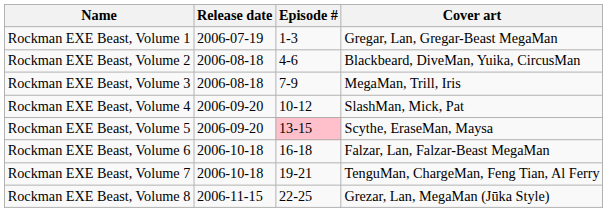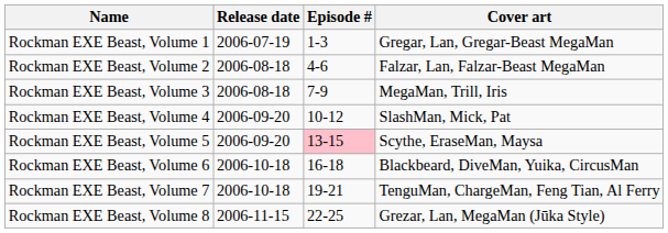 <table class="wikitable">
 <tr>
 <th>Name</th>
 <th>Release date</th>
 <th>Episode #</th>
 <th>Cover art</th>
 </tr>
 <tr>
 <td>Rockman EXE Beast, Volume 1</td>
 <td>2006-07-19</td>
 <td>1-3</td>
 <td>Gregar, Lan, Gregar-Beast MegaMan</td>
 </tr>
 <tr>
 <td>Rockman EXE Beast, Volume 2</td>
 <td>2006-08-18</td>
 <td>4-6</td>
-<td>Blackbeard, DiveMan, Yuika, CircusMan</td>
+<td>Falzar, Lan, Falzar-Beast MegaMan</td>
 </tr>
 <tr>
 <td>Rockman EXE Beast, Volume 3</td>
 <td>2006-08-18</td>
 <td>7-9</td>
 <td>MegaMan, Trill, Iris</td>
 </tr>
 <tr>
 <td>Rockman EXE Beast, Volume 4</td>
 <td>2006-09-20</td>
 <td>10-12</td>
 <td>SlashMan, Mick, Pat</td>
 </tr>
 <tr>
 <td>Rockman EXE Beast, Volume 5</td>
 <td>2006-09-20</td>
 <td style="background: pink;">13-15</td>
 <td>Scythe, EraseMan, Maysa</td>
 </tr>
 <tr>
 <td>Rockman EXE Beast, Volume 6</td>
 <td>2006-10-18</td>
 <td>16-18</td>
-<td>Falzar, Lan, Falzar-Beast MegaMan</td>
+<td>Blackbeard, DiveMan, Yuika, CircusMan</td>
 </tr>
 <tr>
 <td>Rockman EXE Beast, Volume 7</td>
 <td>2006-10-18</td>
 <td>19-21</td>
 <td>TenguMan, ChargeMan, Feng Tian, Al Ferry</td>
 </tr>
 <tr>
 <td>Rockman EXE Beast, Volume 8</td>
 <td>2006-11-15</td>
 <td>22-25</td>
 <td>Grezar, Lan, MegaMan (Jūka Style)</td>
 </tr>
 </table>
